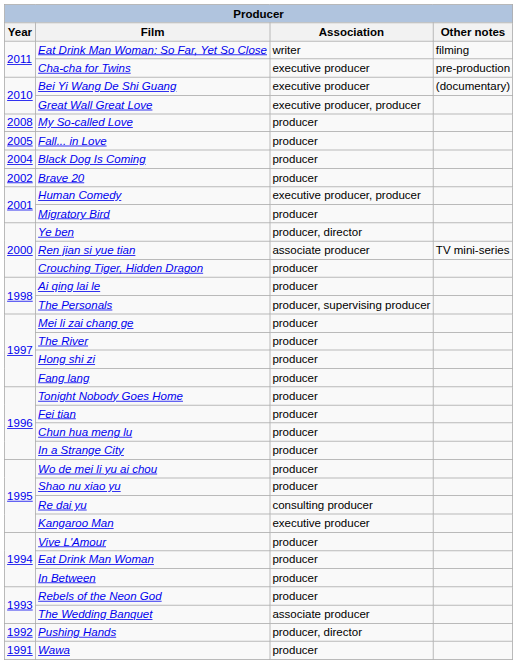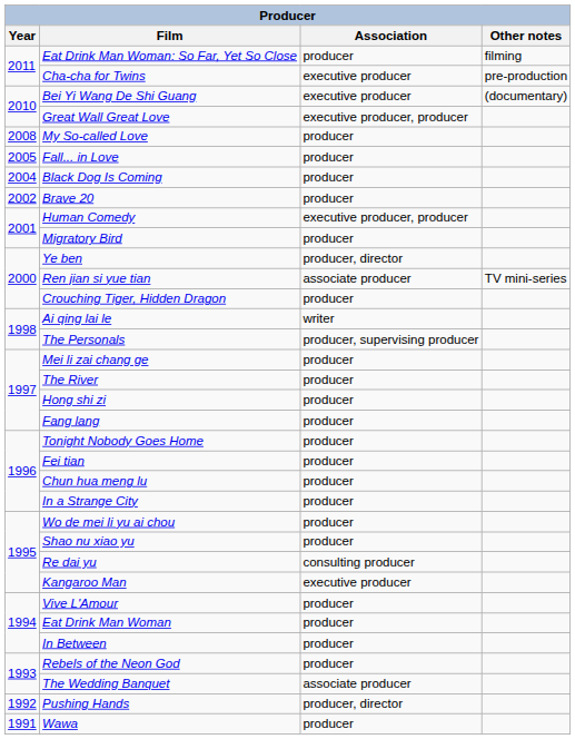 <table class="wikitable" style="font-size: 90%;">
 <tr>
 <th colspan="4" style="background: LightSteelBlue;">Producer</th>
 </tr>
 <tr>
 <th>Year</th>
 <th>Film</th>
 <th>Association</th>
 <th>Other notes</th>
 </tr>
 <tr>
 <td rowspan="2"><a href='#'>2011</a></td>
 <td><em><a href='#'>Eat Drink Man Woman: So Far, Yet So Close</a></em></td>
-<td>writer</td>
+<td>producer</td>
 <td>filming</td>
 </tr>
 <tr>
 <td><em><a href='#'>Cha-cha for Twins</a></em></td>
 <td>executive producer</td>
 <td>pre-production</td>
 </tr>
 <tr>
 <td rowspan="2"><a href='#'>2010</a></td>
 <td><em><a href='#'>Bei Yi Wang De Shi Guang</a></em></td>
 <td>executive producer</td>
 <td>(documentary)</td>
 </tr>
 <tr>
 <td><em><a href='#'>Great Wall Great Love</a></em></td>
 <td>executive producer, producer</td>
 <td></td>
 </tr>
 <tr>
 <td><a href='#'>2008</a></td>
 <td><em><a href='#'>My So-called Love</a></em></td>
 <td>producer</td>
 <td></td>
 </tr>
 <tr>
 <td><a href='#'>2005</a></td>
 <td><em><a href='#'>Fall... in Love</a></em></td>
 <td>producer</td>
 <td></td>
 </tr>
 <tr>
 <td><a href='#'>2004</a></td>
 <td><em><a href='#'>Black Dog Is Coming</a></em></td>
 <td>producer</td>
 <td></td>
 </tr>
 <tr>
 <td><a href='#'>2002</a></td>
 <td><em><a href='#'>Brave 20</a></em></td>
 <td>producer</td>
 <td></td>
 </tr>
 <tr>
 <td rowspan="2"><a href='#'>2001</a></td>
 <td><em><a href='#'>Human Comedy</a></em></td>
 <td>executive producer, producer</td>
 <td></td>
 </tr>
 <tr>
 <td><em><a href='#'>Migratory Bird</a></em></td>
 <td>producer</td>
 <td></td>
 </tr>
 <tr>
 <td rowspan="3"><a href='#'>2000</a></td>
 <td><em><a href='#'>Ye ben</a></em></td>
 <td>producer, director</td>
 <td></td>
 </tr>
 <tr>
 <td><em><a href='#'>Ren jian si yue tian</a></em></td>
 <td>associate producer</td>
 <td>TV mini-series</td>
 </tr>
 <tr>
 <td><em><a href='#'>Crouching Tiger, Hidden Dragon</a></em></td>
 <td>producer</td>
 <td></td>
 </tr>
 <tr>
 <td rowspan="2"><a href='#'>1998</a></td>
 <td><em><a href='#'>Ai qing lai le</a></em></td>
-<td>producer</td>
+<td>writer</td>
 <td></td>
 </tr>
 <tr>
 <td><em><a href='#'>The Personals</a></em></td>
 <td>producer, supervising producer</td>
 <td></td>
 </tr>
 <tr>
 <td rowspan="4"><a href='#'>1997</a></td>
 <td><em><a href='#'>Mei li zai chang ge</a></em></td>
 <td>producer</td>
 <td></td>
 </tr>
 <tr>
 <td><em><a href='#'>The River</a></em></td>
 <td>producer</td>
 <td></td>
 </tr>
 <tr>
 <td><em><a href='#'>Hong shi zi</a></em></td>
 <td>producer</td>
 <td></td>
 </tr>
 <tr>
 <td><em><a href='#'>Fang lang</a></em></td>
 <td>producer</td>
 <td></td>
 </tr>
 <tr>
 <td rowspan="4"><a href='#'>1996</a></td>
 <td><em><a href='#'>Tonight Nobody Goes Home</a></em></td>
 <td>producer</td>
 <td></td>
 </tr>
 <tr>
 <td><em><a href='#'>Fei tian</a></em></td>
 <td>producer</td>
 <td></td>
 </tr>
 <tr>
 <td><em><a href='#'>Chun hua meng lu</a></em></td>
 <td>producer</td>
 <td></td>
 </tr>
 <tr>
 <td><em><a href='#'>In a Strange City</a></em></td>
 <td>producer</td>
 <td></td>
 </tr>
 <tr>
 <td rowspan="4"><a href='#'>1995</a></td>
 <td><em><a href='#'>Wo de mei li yu ai chou</a></em></td>
 <td>producer</td>
 <td></td>
 </tr>
 <tr>
 <td><em><a href='#'>Shao nu xiao yu</a></em></td>
 <td>producer</td>
 <td></td>
 </tr>
 <tr>
 <td><em><a href='#'>Re dai yu</a></em></td>
 <td>consulting producer</td>
 <td></td>
 </tr>
 <tr>
 <td><em><a href='#'>Kangaroo Man</a></em></td>
 <td>executive producer</td>
 <td></td>
 </tr>
 <tr>
 <td rowspan="3"><a href='#'>1994</a></td>
 <td><em><a href='#'>Vive L'Amour</a></em></td>
 <td>producer</td>
 <td></td>
 </tr>
 <tr>
 <td><em><a href='#'>Eat Drink Man Woman</a></em></td>
 <td>producer</td>
 <td></td>
 </tr>
 <tr>
 <td><em><a href='#'>In Between</a></em></td>
 <td>producer</td>
 <td></td>
 </tr>
 <tr>
 <td rowspan="2"><a href='#'>1993</a></td>
 <td><em><a href='#'>Rebels of the Neon God</a></em></td>
 <td>producer</td>
 <td></td>
 </tr>
 <tr>
 <td><em><a href='#'>The Wedding Banquet</a></em></td>
 <td>associate producer</td>
 <td></td>
 </tr>
 <tr>
 <td><a href='#'>1992</a></td>
 <td><em><a href='#'>Pushing Hands</a></em></td>
 <td>producer, director</td>
 <td></td>
 </tr>
 <tr>
 <td><a href='#'>1991</a></td>
 <td><em><a href='#'>Wawa</a></em></td>
 <td>producer</td>
 <td></td>
 </tr>
 </table>
